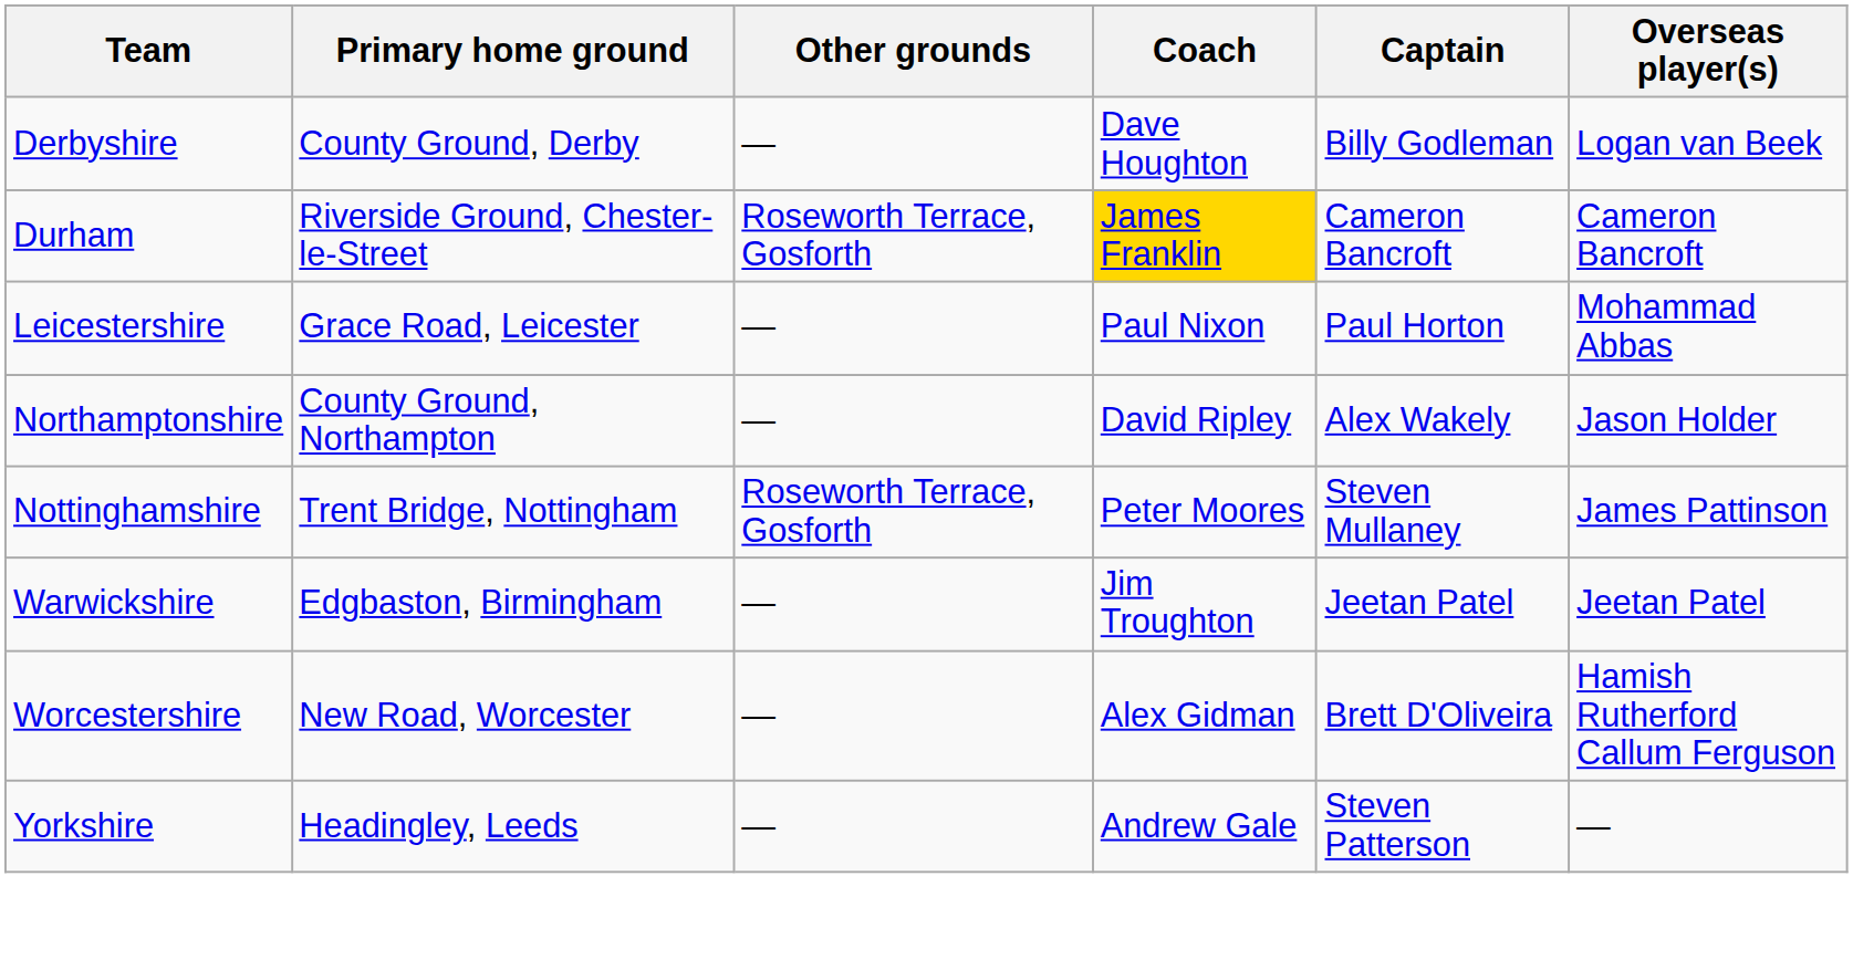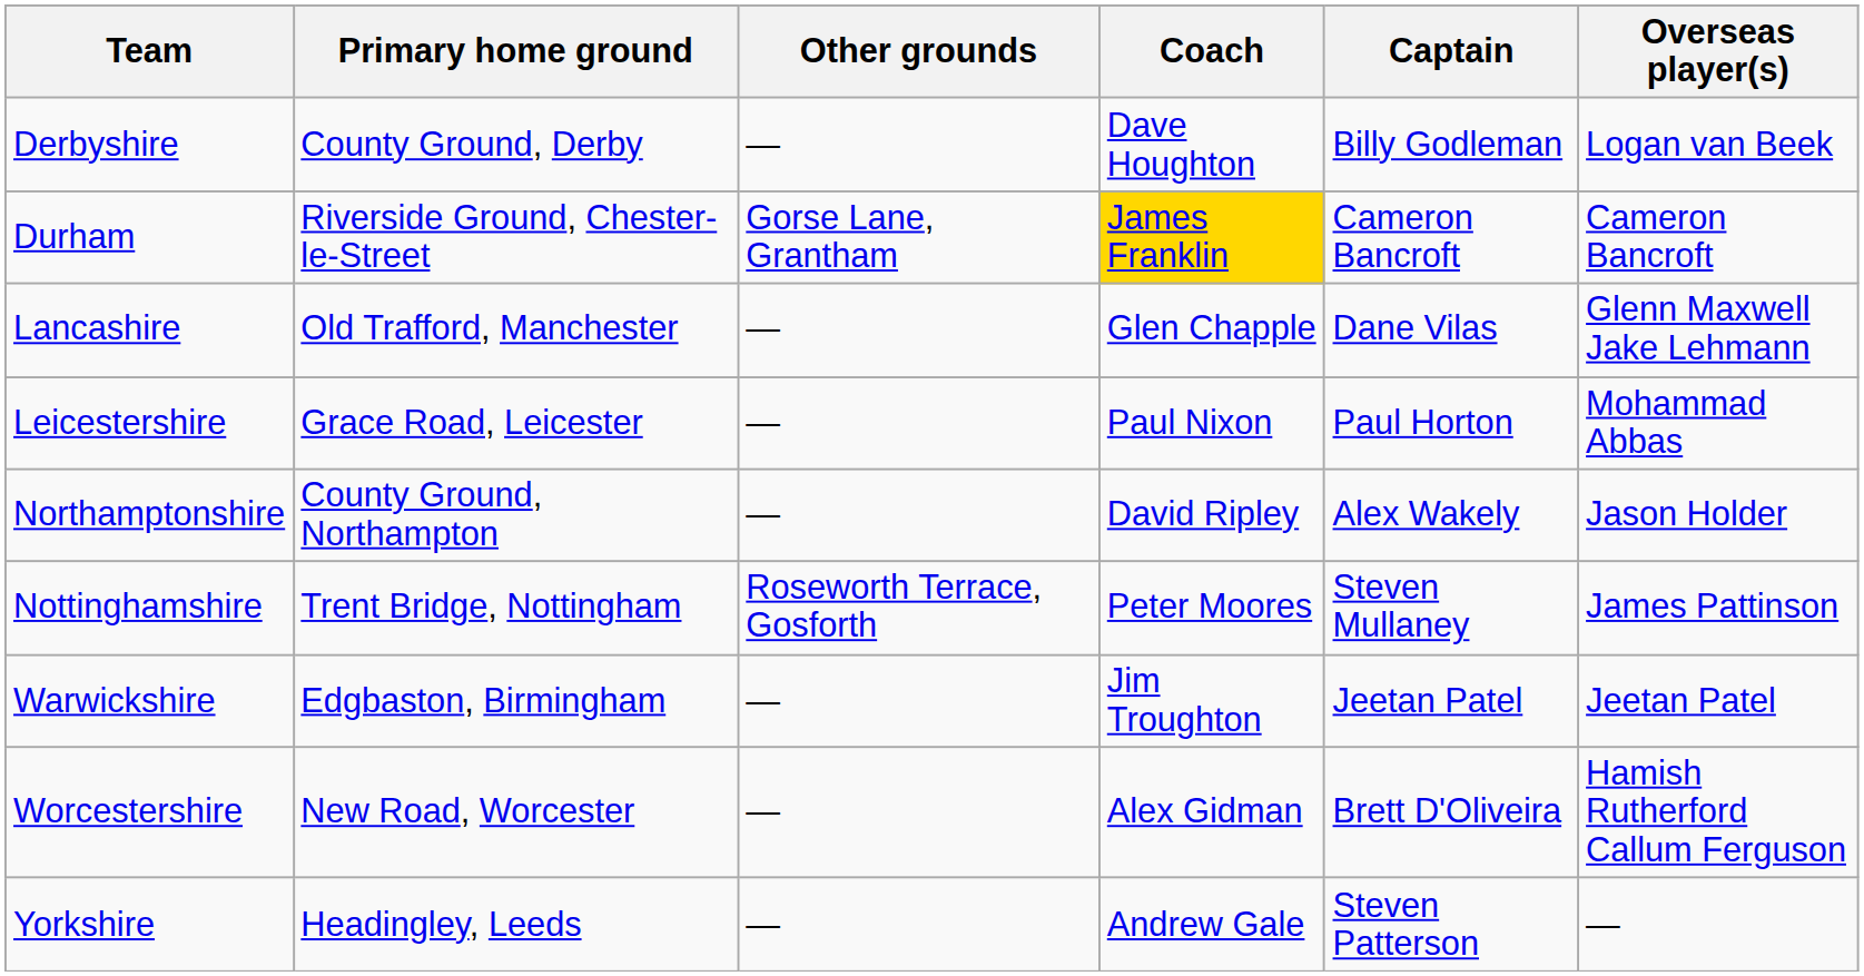 <table class="wikitable sortable">
 <tr>
 <th>Team</th>
 <th>Primary home ground</th>
 <th>Other grounds</th>
 <th>Coach</th>
 <th>Captain</th>
 <th>Overseas player(s)</th>
 </tr>
 <tr>
 <td><a href='#'>Derbyshire</a></td>
 <td><a href='#'>County Ground</a>, <a href='#'>Derby</a></td>
 <td>—</td>
 <td> <a href='#'>Dave Houghton</a></td>
 <td> <a href='#'>Billy Godleman</a></td>
 <td> <a href='#'>Logan van Beek</a></td>
 </tr>
 <tr>
 <td><a href='#'>Durham</a></td>
 <td><a href='#'>Riverside Ground</a>, <a href='#'>Chester-le-Street</a></td>
-<td><a href='#'>Roseworth Terrace</a>, <a href='#'>Gosforth</a></td>
+<td><a href='#'>Gorse Lane</a>, <a href='#'>Grantham</a></td>
 <td style="background: gold;"> <a href='#'>James Franklin</a></td>
 <td> <a href='#'>Cameron Bancroft</a></td>
 <td> <a href='#'>Cameron Bancroft</a></td>
+</tr>
+<tr>
+<td><a href='#'>Lancashire</a></td>
+<td><a href='#'>Old Trafford</a>, <a href='#'>Manchester</a></td>
+<td>—</td>
+<td> <a href='#'>Glen Chapple</a></td>
+<td> <a href='#'>Dane Vilas</a></td>
+<td> <a href='#'>Glenn Maxwell</a><br> <a href='#'>Jake Lehmann</a></td>
 </tr>
 <tr>
 <td><a href='#'>Leicestershire</a></td>
 <td><a href='#'>Grace Road</a>, <a href='#'>Leicester</a></td>
 <td>—</td>
 <td> <a href='#'>Paul Nixon</a></td>
 <td> <a href='#'>Paul Horton</a></td>
 <td> <a href='#'>Mohammad Abbas</a></td>
 </tr>
 <tr>
 <td><a href='#'>Northamptonshire</a></td>
 <td><a href='#'>County Ground</a>, <a href='#'>Northampton</a></td>
 <td>—</td>
 <td> <a href='#'>David Ripley</a></td>
 <td> <a href='#'>Alex Wakely</a></td>
 <td> <a href='#'>Jason Holder</a></td>
 </tr>
 <tr>
 <td><a href='#'>Nottinghamshire</a></td>
 <td><a href='#'>Trent Bridge</a>, <a href='#'>Nottingham</a></td>
 <td><a href='#'>Roseworth Terrace</a>, <a href='#'>Gosforth</a></td>
 <td> <a href='#'>Peter Moores</a></td>
 <td> <a href='#'>Steven Mullaney</a></td>
 <td> <a href='#'>James Pattinson</a></td>
 </tr>
 <tr>
 <td><a href='#'>Warwickshire</a></td>
 <td><a href='#'>Edgbaston</a>, <a href='#'>Birmingham</a></td>
 <td>—</td>
 <td> <a href='#'>Jim Troughton</a></td>
 <td> <a href='#'>Jeetan Patel</a></td>
 <td> <a href='#'>Jeetan Patel</a></td>
 </tr>
 <tr>
 <td><a href='#'>Worcestershire</a></td>
 <td><a href='#'>New Road</a>, <a href='#'>Worcester</a></td>
 <td>—</td>
 <td> <a href='#'>Alex Gidman</a></td>
 <td> <a href='#'>Brett D'Oliveira</a></td>
 <td> <a href='#'>Hamish Rutherford</a><br> <a href='#'>Callum Ferguson</a></td>
 </tr>
 <tr>
 <td><a href='#'>Yorkshire</a></td>
 <td><a href='#'>Headingley</a>, <a href='#'>Leeds</a></td>
 <td>—</td>
 <td> <a href='#'>Andrew Gale</a></td>
 <td> <a href='#'>Steven Patterson</a></td>
 <td>—</td>
 </tr>
 </table>
